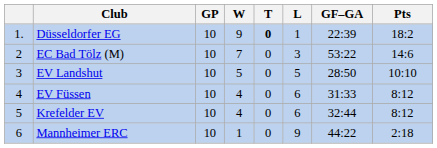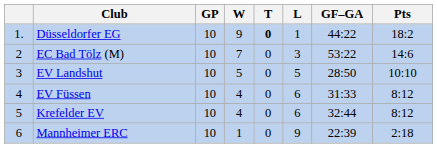 <table class="wikitable">
 <tr>
 <th width="30"></th>
 <th width="200">Club</th>
 <th width="30">GP</th>
 <th width="30">W</th>
 <th width="30">T</th>
 <th width="30">L</th>
 <th width="70">GF–GA</th>
 <th width="70">Pts</th>
 </tr>
 <tr bgcolor="#BCD2EE" align="center">
 <td>1.</td>
 <td align="left"><a href='#'>Düsseldorfer EG</a></td>
 <td>10</td>
 <td>9</td>
 <td><strong>0</strong></td>
 <td>1</td>
-<td>22:39</td>
+<td>44:22</td>
 <td>18:2</td>
 </tr>
 <tr bgcolor=#BCD2EE align="center">
 <td>2</td>
 <td align="left"><a href='#'>EC Bad Tölz</a> (M)</td>
 <td>10</td>
 <td>7</td>
 <td>0</td>
 <td>3</td>
 <td>53:22</td>
 <td>14:6</td>
 </tr>
 <tr bgcolor=#BCD2EE align="center">
 <td>3</td>
 <td align="left"><a href='#'>EV Landshut</a></td>
 <td>10</td>
 <td>5</td>
 <td>0</td>
 <td>5</td>
 <td>28:50</td>
 <td>10:10</td>
 </tr>
 <tr bgcolor=#BCD2EE align="center">
 <td>4</td>
 <td align="left"><a href='#'>EV Füssen</a></td>
 <td>10</td>
 <td>4</td>
 <td>0</td>
 <td>6</td>
 <td>31:33</td>
 <td>8:12</td>
 </tr>
 <tr bgcolor=#BCD2EE align="center">
 <td>5</td>
 <td align="left"><a href='#'>Krefelder EV</a></td>
 <td>10</td>
 <td>4</td>
 <td>0</td>
 <td>6</td>
 <td>32:44</td>
 <td>8:12</td>
 </tr>
 <tr bgcolor=#BCD2EE align="center">
 <td>6</td>
 <td align="left"><a href='#'>Mannheimer ERC</a></td>
 <td>10</td>
 <td>1</td>
 <td>0</td>
 <td>9</td>
-<td>44:22</td>
+<td>22:39</td>
 <td>2:18</td>
 </tr>
 </table>
